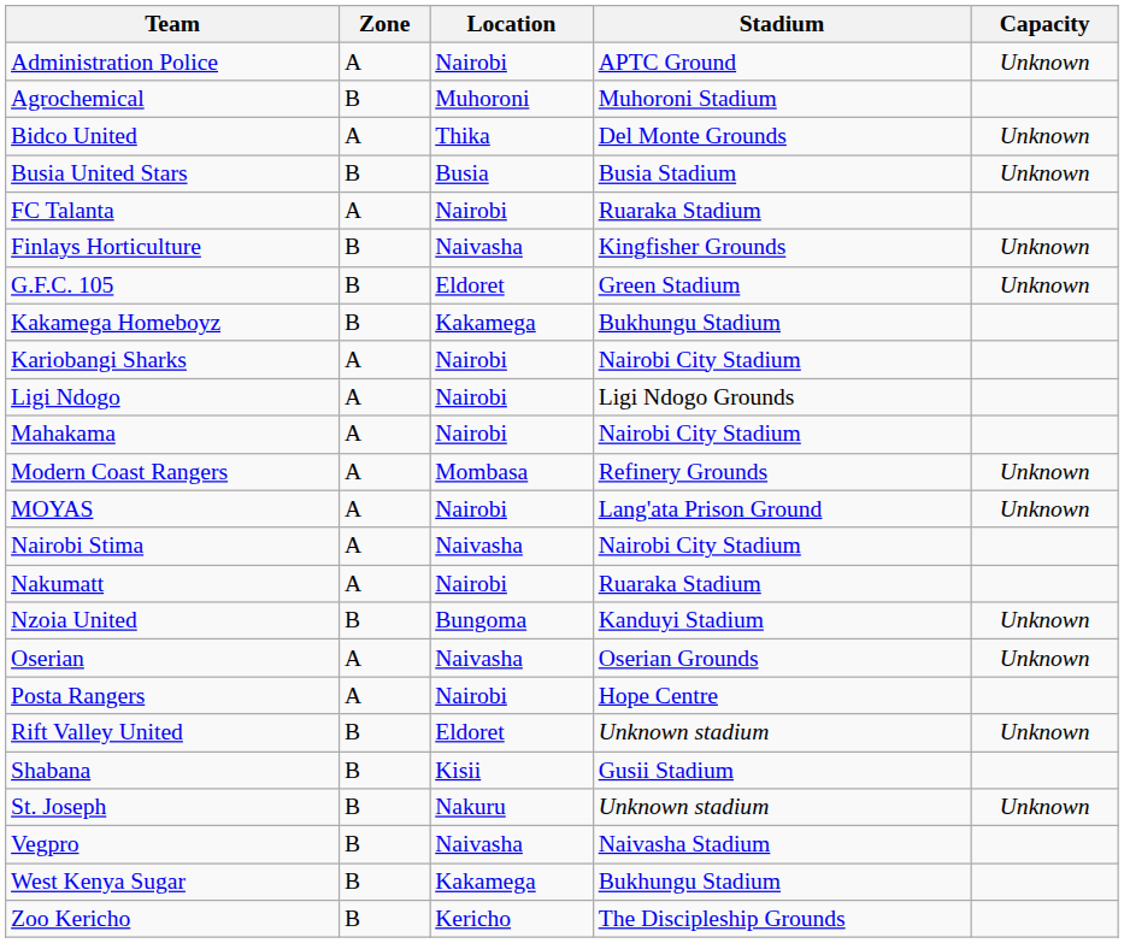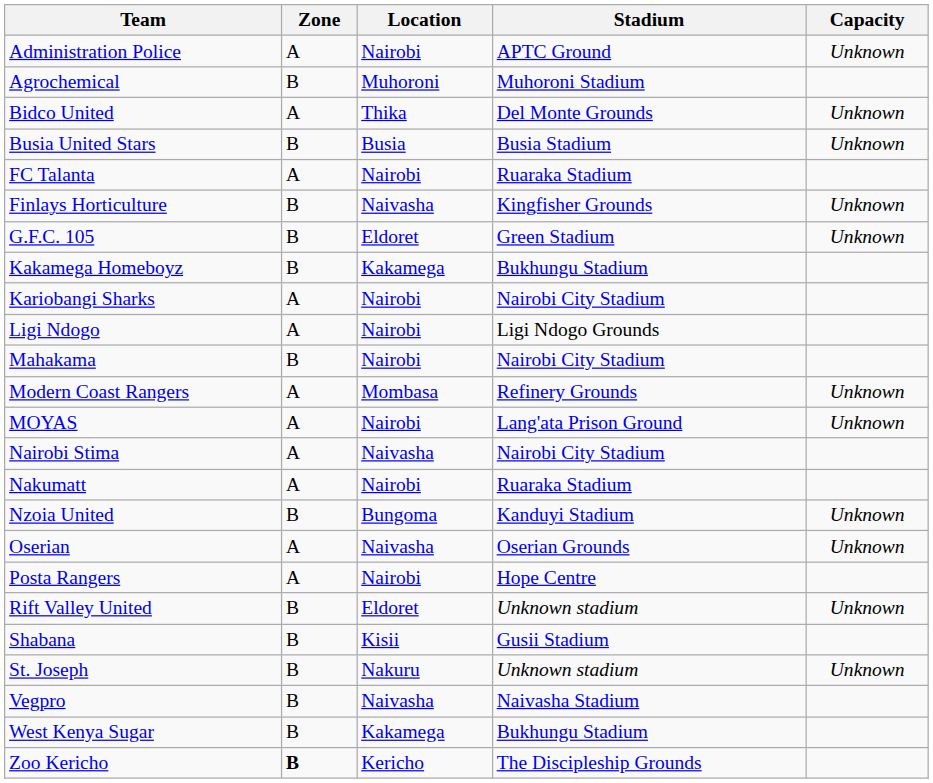 <table class="wikitable sortable" style="text-align: left; width: 60%;">
 <tr>
 <th>Team</th>
 <th>Zone</th>
 <th>Location</th>
 <th>Stadium</th>
 <th>Capacity</th>
 </tr>
 <tr>
 <td><a href='#'>Administration Police</a></td>
 <td>A</td>
 <td><a href='#'>Nairobi</a></td>
 <td><a href='#'>APTC Ground</a></td>
 <td align="center"><em>Unknown</em></td>
 </tr>
 <tr>
 <td><a href='#'>Agrochemical</a></td>
 <td>B</td>
 <td><a href='#'>Muhoroni</a></td>
 <td><a href='#'>Muhoroni Stadium</a></td>
 <td align="center"></td>
 </tr>
 <tr>
 <td><a href='#'>Bidco United</a></td>
 <td>A</td>
 <td><a href='#'>Thika</a></td>
 <td><a href='#'>Del Monte Grounds</a></td>
 <td align="center"><em>Unknown</em></td>
 </tr>
 <tr>
 <td><a href='#'>Busia United Stars</a></td>
 <td>B</td>
 <td><a href='#'>Busia</a></td>
 <td><a href='#'>Busia Stadium</a></td>
 <td align="center"><em>Unknown</em></td>
 </tr>
 <tr>
 <td><a href='#'>FC Talanta</a></td>
 <td>A</td>
 <td><a href='#'>Nairobi</a></td>
 <td><a href='#'>Ruaraka Stadium</a></td>
 <td align="center"></td>
 </tr>
 <tr>
 <td><a href='#'>Finlays Horticulture</a></td>
 <td>B</td>
 <td><a href='#'>Naivasha</a></td>
 <td><a href='#'>Kingfisher Grounds</a></td>
 <td align="center"><em>Unknown</em></td>
 </tr>
 <tr>
 <td><a href='#'>G.F.C. 105</a></td>
 <td>B</td>
 <td><a href='#'>Eldoret</a></td>
 <td><a href='#'>Green Stadium</a></td>
 <td align="center"><em>Unknown</em></td>
 </tr>
 <tr>
 <td><a href='#'>Kakamega Homeboyz</a></td>
 <td>B</td>
 <td><a href='#'>Kakamega</a></td>
 <td><a href='#'>Bukhungu Stadium</a></td>
 <td align="center"></td>
 </tr>
 <tr>
 <td><a href='#'>Kariobangi Sharks</a></td>
 <td>A</td>
 <td><a href='#'>Nairobi</a></td>
 <td><a href='#'>Nairobi City Stadium</a></td>
 <td align="center"></td>
 </tr>
 <tr>
 <td><a href='#'>Ligi Ndogo</a></td>
 <td>A</td>
 <td><a href='#'>Nairobi</a></td>
 <td>Ligi Ndogo Grounds</td>
 <td align="center"></td>
 </tr>
 <tr>
 <td><a href='#'>Mahakama</a></td>
-<td>A</td>
+<td>B</td>
 <td><a href='#'>Nairobi</a></td>
 <td><a href='#'>Nairobi City Stadium</a></td>
 <td align="center"></td>
 </tr>
 <tr>
 <td><a href='#'>Modern Coast Rangers</a></td>
 <td>A</td>
 <td><a href='#'>Mombasa</a></td>
 <td><a href='#'>Refinery Grounds</a></td>
 <td align="center"><em>Unknown</em></td>
 </tr>
 <tr>
 <td><a href='#'>MOYAS</a></td>
 <td>A</td>
 <td><a href='#'>Nairobi</a></td>
 <td><a href='#'>Lang'ata Prison Ground</a></td>
 <td align="center"><em>Unknown</em></td>
 </tr>
 <tr>
 <td><a href='#'>Nairobi Stima</a></td>
 <td>A</td>
 <td><a href='#'>Naivasha</a></td>
 <td><a href='#'>Nairobi City Stadium</a></td>
 <td align="center"></td>
 </tr>
 <tr>
 <td><a href='#'>Nakumatt</a></td>
 <td>A</td>
 <td><a href='#'>Nairobi</a></td>
 <td><a href='#'>Ruaraka Stadium</a></td>
 <td align="center"></td>
 </tr>
 <tr>
 <td><a href='#'>Nzoia United</a></td>
 <td>B</td>
 <td><a href='#'>Bungoma</a></td>
 <td><a href='#'>Kanduyi Stadium</a></td>
 <td align="center"><em>Unknown</em></td>
 </tr>
 <tr>
 <td><a href='#'>Oserian</a></td>
 <td>A</td>
 <td><a href='#'>Naivasha</a></td>
 <td><a href='#'>Oserian Grounds</a></td>
 <td align="center"><em>Unknown</em></td>
 </tr>
 <tr>
 <td><a href='#'>Posta Rangers</a></td>
 <td>A</td>
 <td><a href='#'>Nairobi</a></td>
 <td><a href='#'>Hope Centre</a></td>
 <td align="center"></td>
 </tr>
 <tr>
 <td><a href='#'>Rift Valley United</a></td>
 <td>B</td>
 <td><a href='#'>Eldoret</a></td>
 <td><em>Unknown stadium</em></td>
 <td align="center"><em>Unknown</em></td>
 </tr>
 <tr>
 <td><a href='#'>Shabana</a></td>
 <td>B</td>
 <td><a href='#'>Kisii</a></td>
 <td><a href='#'>Gusii Stadium</a></td>
 <td align="center"></td>
 </tr>
 <tr>
 <td><a href='#'>St. Joseph</a></td>
 <td>B</td>
 <td><a href='#'>Nakuru</a></td>
 <td><em>Unknown stadium</em></td>
 <td align="center"><em>Unknown</em></td>
 </tr>
 <tr>
 <td><a href='#'>Vegpro</a></td>
 <td>B</td>
 <td><a href='#'>Naivasha</a></td>
 <td><a href='#'>Naivasha Stadium</a></td>
 <td align="center"></td>
 </tr>
 <tr>
 <td><a href='#'>West Kenya Sugar</a></td>
 <td>B</td>
 <td><a href='#'>Kakamega</a></td>
 <td><a href='#'>Bukhungu Stadium</a></td>
 <td align="center"></td>
 </tr>
 <tr>
 <td><a href='#'>Zoo Kericho</a></td>
-<td>B</td>
+<td><strong>B</strong></td>
 <td><a href='#'>Kericho</a></td>
 <td><a href='#'>The Discipleship Grounds</a></td>
 <td align="center"></td>
 </tr>
 </table>
